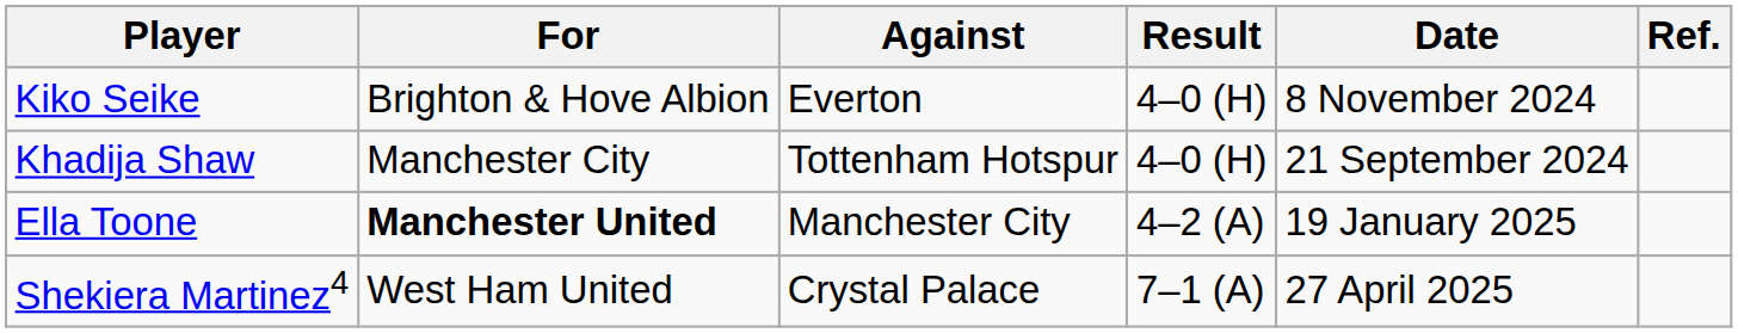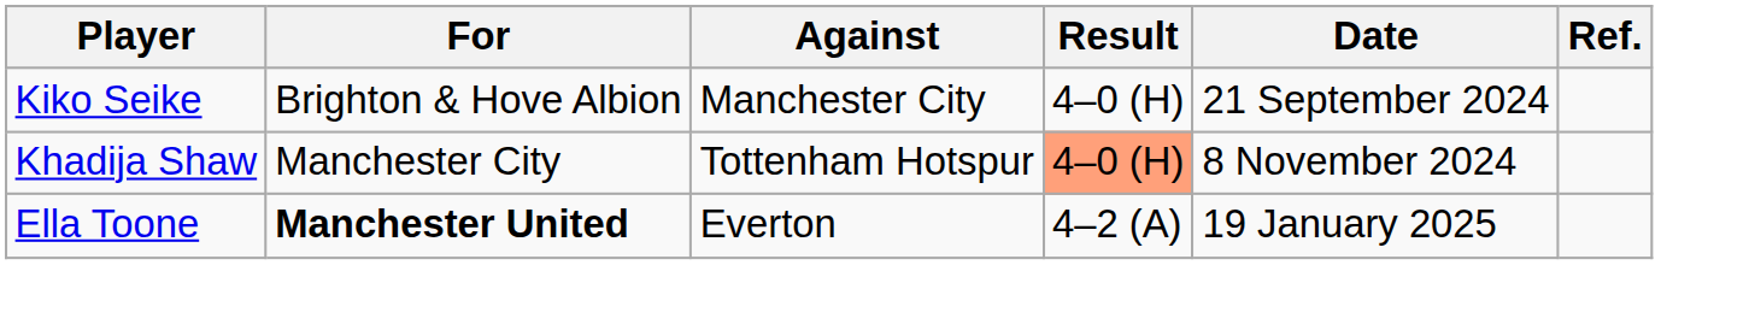 <table class="wikitable">
 <tr>
 <th>Player</th>
 <th>For</th>
 <th>Against</th>
 <th style="text-align:center">Result</th>
 <th>Date</th>
 <th>Ref.</th>
 </tr>
 <tr>
 <td> <a href='#'>Kiko Seike</a></td>
 <td>Brighton & Hove Albion</td>
-<td>Everton</td>
+<td>Manchester City</td>
 <td>4–0 (H)</td>
-<td>8 November 2024</td>
+<td>21 September 2024</td>
 <td></td>
 </tr>
 <tr>
 <td> <a href='#'>Khadija Shaw</a></td>
 <td>Manchester City</td>
 <td>Tottenham Hotspur</td>
-<td>4–0 (H)</td>
-<td>21 September 2024</td>
+<td style="background: lightsalmon;">4–0 (H)</td>
+<td>8 November 2024</td>
 <td></td>
 </tr>
 <tr>
 <td> <a href='#'>Ella Toone</a></td>
 <td><strong>Manchester United</strong></td>
-<td>Manchester City</td>
+<td>Everton</td>
 <td>4–2 (A)</td>
 <td>19 January 2025</td>
 <td></td>
 </tr>
-<tr>
-<td> <a href='#'>Shekiera Martinez</a><sup>4</sup></td>
-<td>West Ham United</td>
-<td>Crystal Palace</td>
-<td>7–1 (A)</td>
-<td>27 April 2025</td>
-<td></td>
-</tr>
 </table>
